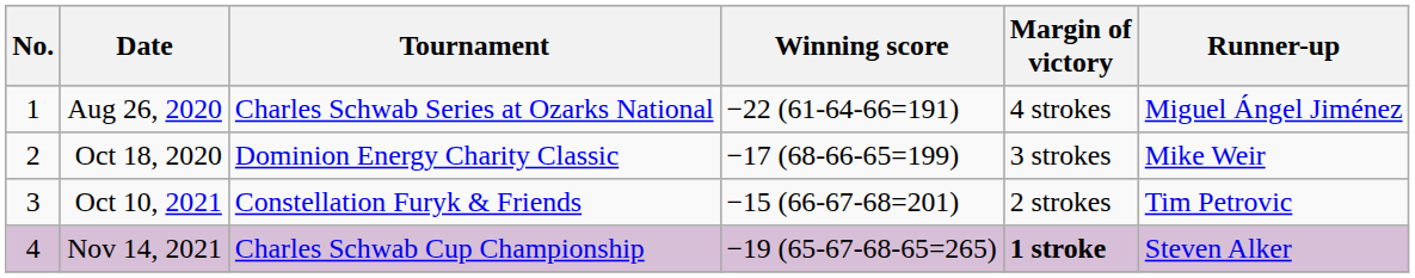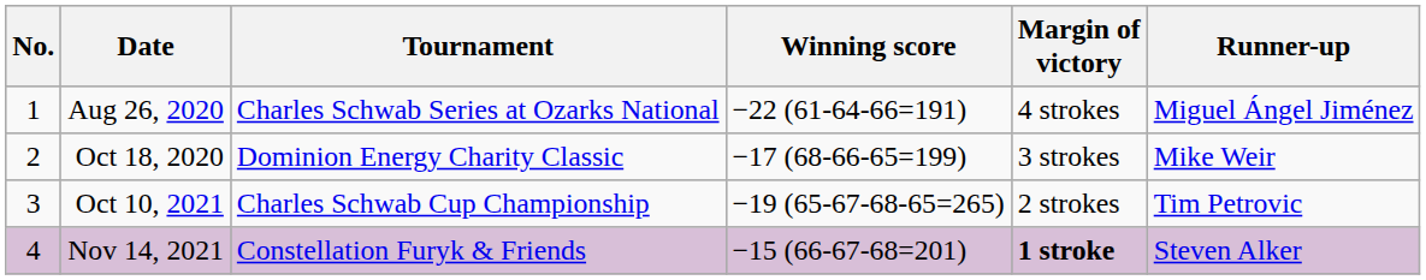 <table class="wikitable" style="font-size:95%;">
 <tr>
 <th>No.</th>
 <th>Date</th>
 <th>Tournament</th>
 <th>Winning score</th>
 <th>Margin of<br>victory</th>
 <th>Runner-up</th>
 </tr>
 <tr>
 <td align=center>1</td>
 <td align=right>Aug 26, <a href='#'>2020</a></td>
 <td><a href='#'>Charles Schwab Series at Ozarks National</a></td>
 <td>−22 (61-64-66=191)</td>
 <td>4 strokes</td>
 <td> <a href='#'>Miguel Ángel Jiménez</a></td>
 </tr>
 <tr>
 <td align=center>2</td>
 <td align=right>Oct 18, 2020</td>
 <td><a href='#'>Dominion Energy Charity Classic</a></td>
 <td>−17 (68-66-65=199)</td>
 <td>3 strokes</td>
 <td> <a href='#'>Mike Weir</a></td>
 </tr>
 <tr>
 <td align=center>3</td>
 <td align=right>Oct 10, <a href='#'>2021</a></td>
-<td><a href='#'>Constellation Furyk & Friends</a></td>
-<td>−15 (66-67-68=201)</td>
+<td><a href='#'>Charles Schwab Cup Championship</a></td>
+<td>−19 (65-67-68-65=265)</td>
 <td>2 strokes</td>
 <td> <a href='#'>Tim Petrovic</a></td>
 </tr>
 <tr style="background:thistle">
 <td align=center>4</td>
 <td align=right>Nov 14, 2021</td>
-<td><a href='#'>Charles Schwab Cup Championship</a></td>
-<td>−19 (65-67-68-65=265)</td>
+<td><a href='#'>Constellation Furyk & Friends</a></td>
+<td>−15 (66-67-68=201)</td>
 <td><strong>1 stroke</strong></td>
 <td> <a href='#'>Steven Alker</a></td>
 </tr>
 </table>
